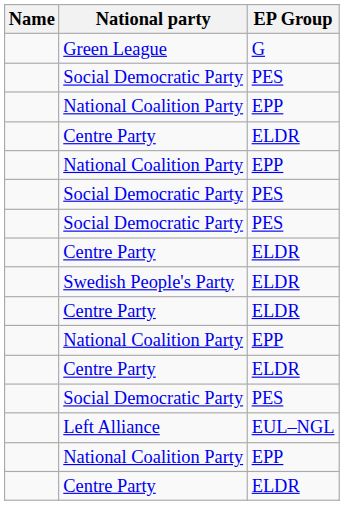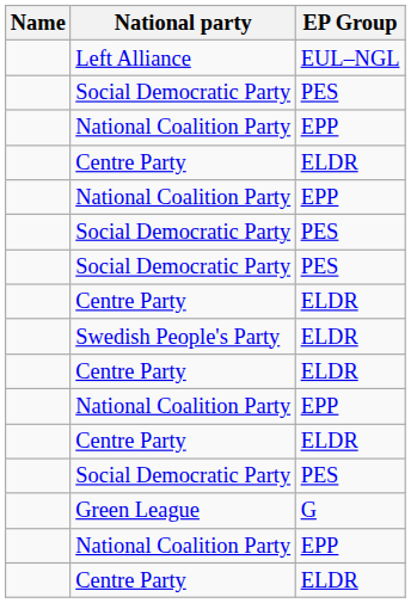 <table class="sortable wikitable">
 <tr>
 <th>Name</th>
 <th>National party</th>
 <th>EP Group</th>
 </tr>
 <tr>
 <td></td>
-<td> <a href='#'>Green League</a></td>
-<td> <a href='#'>G</a></td>
+<td> <a href='#'>Left Alliance</a></td>
+<td> <a href='#'>EUL–NGL</a></td>
 </tr>
 <tr>
 <td></td>
 <td> <a href='#'>Social Democratic Party</a></td>
 <td> <a href='#'>PES</a></td>
 </tr>
 <tr>
 <td></td>
 <td> <a href='#'>National Coalition Party</a></td>
 <td> <a href='#'>EPP</a></td>
 </tr>
 <tr>
 <td></td>
 <td> <a href='#'>Centre Party</a></td>
 <td> <a href='#'>ELDR</a></td>
 </tr>
 <tr>
 <td></td>
 <td> <a href='#'>National Coalition Party</a></td>
 <td> <a href='#'>EPP</a></td>
 </tr>
 <tr>
 <td></td>
 <td> <a href='#'>Social Democratic Party</a></td>
 <td> <a href='#'>PES</a></td>
 </tr>
 <tr>
 <td></td>
 <td> <a href='#'>Social Democratic Party</a></td>
 <td> <a href='#'>PES</a></td>
 </tr>
 <tr>
 <td></td>
 <td> <a href='#'>Centre Party</a></td>
 <td> <a href='#'>ELDR</a></td>
 </tr>
 <tr>
 <td></td>
 <td> <a href='#'>Swedish People's Party</a></td>
 <td> <a href='#'>ELDR</a></td>
 </tr>
 <tr>
 <td></td>
 <td> <a href='#'>Centre Party</a></td>
 <td> <a href='#'>ELDR</a></td>
 </tr>
 <tr>
 <td></td>
 <td> <a href='#'>National Coalition Party</a></td>
 <td> <a href='#'>EPP</a></td>
 </tr>
 <tr>
 <td></td>
 <td> <a href='#'>Centre Party</a></td>
 <td> <a href='#'>ELDR</a></td>
 </tr>
 <tr>
 <td></td>
 <td> <a href='#'>Social Democratic Party</a></td>
 <td> <a href='#'>PES</a></td>
 </tr>
 <tr>
 <td></td>
-<td> <a href='#'>Left Alliance</a></td>
-<td> <a href='#'>EUL–NGL</a></td>
+<td> <a href='#'>Green League</a></td>
+<td> <a href='#'>G</a></td>
 </tr>
 <tr>
 <td></td>
 <td> <a href='#'>National Coalition Party</a></td>
 <td> <a href='#'>EPP</a></td>
 </tr>
 <tr>
 <td></td>
 <td> <a href='#'>Centre Party</a></td>
 <td> <a href='#'>ELDR</a></td>
 </tr>
 </table>
